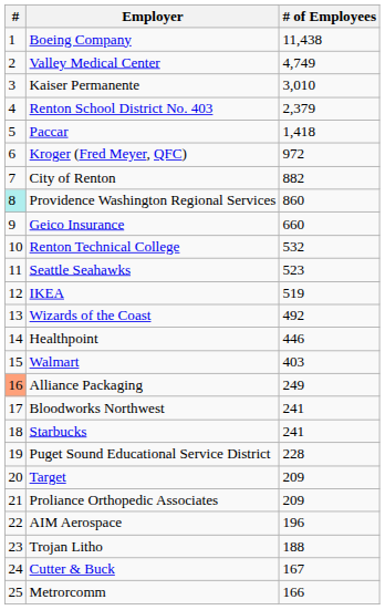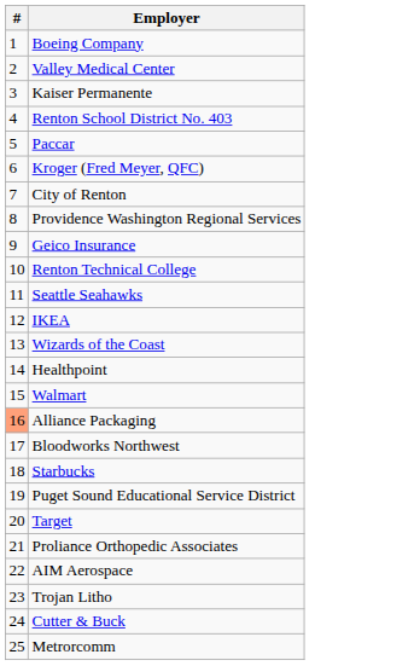 <table class="wikitable">
 <tr>
 <th>#</th>
 <th>Employer</th>
-<th># of Employees</th>
 </tr>
 <tr>
 <td>1</td>
 <td><a href='#'>Boeing Company</a></td>
-<td>11,438</td>
 </tr>
 <tr>
 <td>2</td>
 <td><a href='#'>Valley Medical Center</a></td>
-<td>4,749</td>
 </tr>
 <tr>
 <td>3</td>
 <td>Kaiser Permanente</td>
-<td>3,010</td>
 </tr>
 <tr>
 <td>4</td>
 <td><a href='#'>Renton School District No. 403</a></td>
-<td>2,379</td>
 </tr>
 <tr>
 <td>5</td>
 <td><a href='#'>Paccar</a></td>
-<td>1,418</td>
 </tr>
 <tr>
 <td>6</td>
 <td><a href='#'>Kroger</a> (<a href='#'>Fred Meyer</a>, <a href='#'>QFC</a>)</td>
-<td>972</td>
 </tr>
 <tr>
 <td>7</td>
 <td>City of Renton</td>
-<td>882</td>
 </tr>
 <tr>
-<td style="background: paleturquoise;">8</td>
+<td>8</td>
 <td>Providence Washington Regional Services</td>
-<td>860</td>
 </tr>
 <tr>
 <td>9</td>
 <td><a href='#'>Geico Insurance</a></td>
-<td>660</td>
 </tr>
 <tr>
 <td>10</td>
 <td><a href='#'>Renton Technical College</a></td>
-<td>532</td>
 </tr>
 <tr>
 <td>11</td>
 <td><a href='#'>Seattle Seahawks</a></td>
-<td>523</td>
 </tr>
 <tr>
 <td>12</td>
 <td><a href='#'>IKEA</a></td>
-<td>519</td>
 </tr>
 <tr>
 <td>13</td>
 <td><a href='#'>Wizards of the Coast</a></td>
-<td>492</td>
 </tr>
 <tr>
 <td>14</td>
 <td>Healthpoint</td>
-<td>446</td>
 </tr>
 <tr>
 <td>15</td>
 <td><a href='#'>Walmart</a></td>
-<td>403</td>
 </tr>
 <tr>
 <td style="background: lightsalmon;">16</td>
 <td>Alliance Packaging</td>
-<td>249</td>
 </tr>
 <tr>
 <td>17</td>
 <td>Bloodworks Northwest</td>
-<td>241</td>
 </tr>
 <tr>
 <td>18</td>
 <td><a href='#'>Starbucks</a></td>
-<td>241</td>
 </tr>
 <tr>
 <td>19</td>
 <td>Puget Sound Educational Service District</td>
-<td>228</td>
 </tr>
 <tr>
 <td>20</td>
 <td><a href='#'>Target</a></td>
-<td>209</td>
 </tr>
 <tr>
 <td>21</td>
 <td>Proliance Orthopedic Associates</td>
-<td>209</td>
 </tr>
 <tr>
 <td>22</td>
 <td>AIM Aerospace</td>
-<td>196</td>
 </tr>
 <tr>
 <td>23</td>
 <td>Trojan Litho</td>
-<td>188</td>
 </tr>
 <tr>
 <td>24</td>
 <td><a href='#'>Cutter & Buck</a></td>
-<td>167</td>
 </tr>
 <tr>
 <td>25</td>
 <td>Metrorcomm</td>
-<td>166</td>
 </tr>
 </table>
